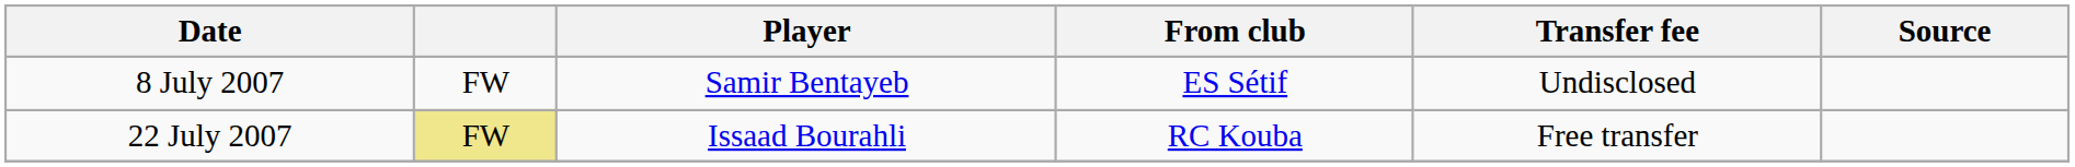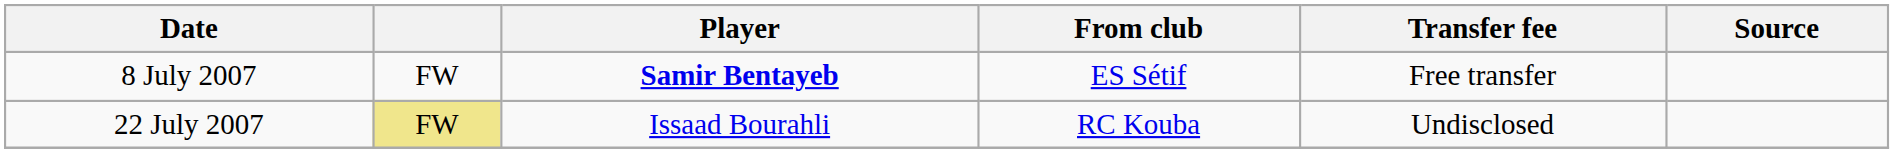 <table class="wikitable sortable" style="width:70%; text-align:center; font-size:85%; text-align:centre;">
 <tr>
 <th>Date</th>
 <th></th>
 <th>Player</th>
 <th>From club</th>
 <th>Transfer fee</th>
 <th>Source</th>
 </tr>
 <tr>
 <td>8 July 2007</td>
 <td>FW</td>
-<td> <a href='#'>Samir Bentayeb</a></td>
+<td><strong> <a href='#'>Samir Bentayeb</a></strong></td>
 <td><a href='#'>ES Sétif</a></td>
-<td>Undisclosed</td>
+<td>Free transfer</td>
 <td></td>
 </tr>
 <tr>
 <td>22 July 2007</td>
 <td style="background: khaki;">FW</td>
 <td> <a href='#'>Issaad Bourahli</a></td>
 <td><a href='#'>RC Kouba</a></td>
-<td>Free transfer</td>
+<td>Undisclosed</td>
 <td></td>
 </tr>
 <tr>
 </tr>
 </table>
